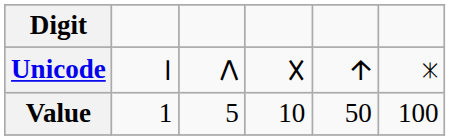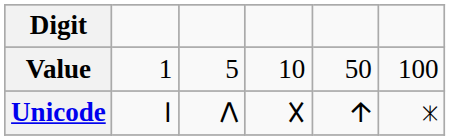 <table class="wikitable" style="text-align:right">
 <tr>
 <th>Digit</th>
 <td></td>
 <td></td>
 <td></td>
 <td></td>
 <td></td>
 </tr>
 <tr>
+<th>Value</th>
+<td style="width:2em;">1</td>
+<td style="width:2em;">5</td>
+<td style="width:2em;">10</td>
+<td style="width:2em;">50</td>
+<td style="width:2em;">100</td>
+</tr>
+<tr>
 <th><a href='#'>Unicode</a></th>
 <td>𐌠</td>
 <td>𐌡</td>
 <td>𐌢</td>
 <td>𐌣</td>
 <td>𐌟</td>
 </tr>
-<tr>
-<th>Value</th>
-<td style="width:2em;">1</td>
-<td style="width:2em;">5</td>
-<td style="width:2em;">10</td>
-<td style="width:2em;">50</td>
-<td style="width:2em;">100</td>
-</tr>
 </table>
